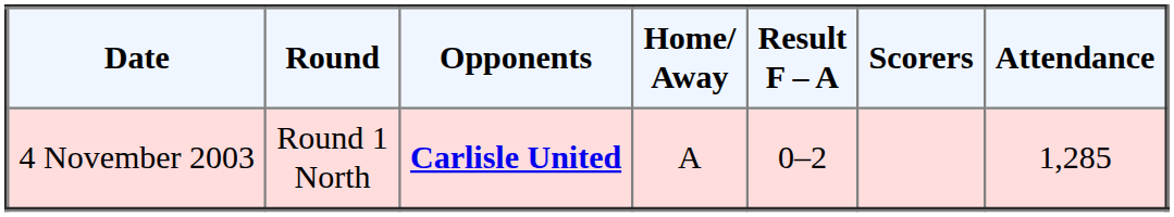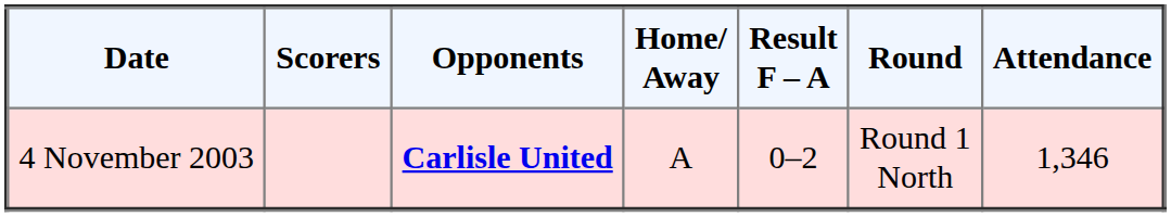 <table border="2" cellpadding="4" style="border-collapse:collapse; text-align:center; font-size:smaller;">
 <tr style="background:#f0f6ff;">
 <th><strong>Date</strong></th>
-<th><strong>Round</strong></th>
+<th><strong>Scorers</strong></th>
 <th><strong>Opponents</strong></th>
 <th><strong>Home/<br>Away</strong></th>
 <th><strong>Result<br>F – A</strong></th>
-<th><strong>Scorers</strong></th>
+<th><strong>Round</strong></th>
 <th><strong>Attendance</strong></th>
 </tr>
 <tr bgcolor="#ffdddd">
 <td>4 November 2003</td>
-<td>Round 1<br>North</td>
+<td></td>
 <td><strong><a href='#'>Carlisle United</a></strong></td>
 <td>A</td>
 <td>0–2</td>
-<td></td>
-<td>1,285</td>
+<td>Round 1<br>North</td>
+<td>1,346</td>
 </tr>
 </table>
